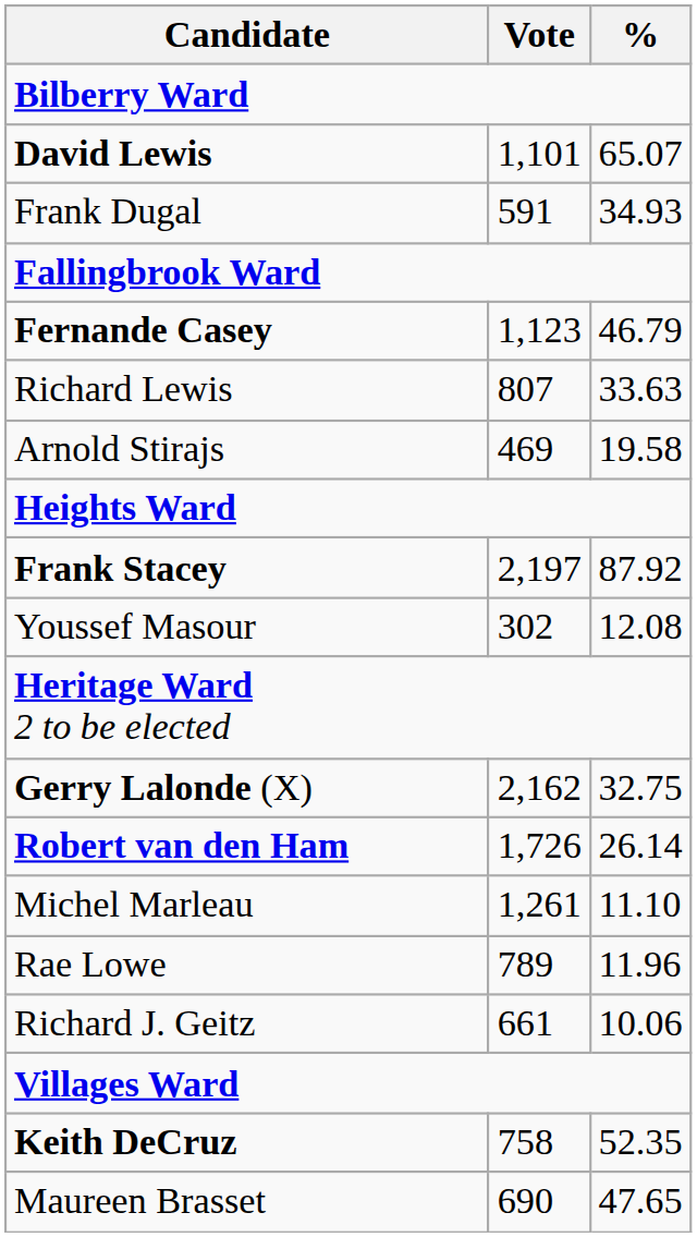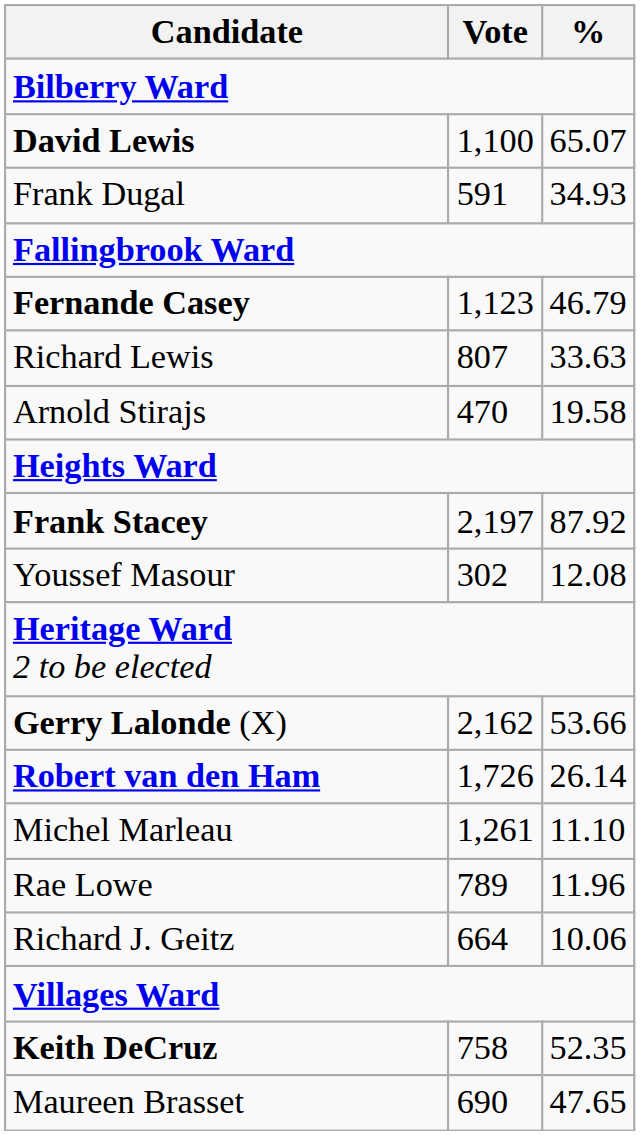 <table class="wikitable">
 <tr>
 <th bgcolor="#DDDDFF" width="200px">Candidate</th>
 <th bgcolor="#DDDDFF">Vote</th>
 <th bgcolor="#DDDDFF">%</th>
 </tr>
 <tr>
 <td colspan="4"><strong><a href='#'>Bilberry Ward</a></strong></td>
 </tr>
 <tr>
 <td><strong>David Lewis</strong></td>
-<td>1,101</td>
+<td>1,100</td>
 <td>65.07</td>
 </tr>
 <tr>
 <td>Frank Dugal</td>
 <td>591</td>
 <td>34.93</td>
 </tr>
 <tr>
 <td colspan="4"><strong><a href='#'>Fallingbrook Ward</a></strong></td>
 </tr>
 <tr>
 <td><strong>Fernande Casey</strong></td>
 <td>1,123</td>
 <td>46.79</td>
 </tr>
 <tr>
 <td>Richard Lewis</td>
 <td>807</td>
 <td>33.63</td>
 </tr>
 <tr>
 <td>Arnold Stirajs</td>
-<td>469</td>
+<td>470</td>
 <td>19.58</td>
 </tr>
 <tr>
 <td colspan="4"><strong><a href='#'>Heights Ward</a></strong></td>
 </tr>
 <tr>
 <td><strong>Frank Stacey</strong></td>
 <td>2,197</td>
 <td>87.92</td>
 </tr>
 <tr>
 <td>Youssef Masour</td>
 <td>302</td>
 <td>12.08</td>
 </tr>
 <tr>
 <td colspan="4"><strong><a href='#'>Heritage Ward</a></strong> <br> <em>2 to be elected</em></td>
 </tr>
 <tr>
 <td><strong>Gerry Lalonde</strong> (X)</td>
 <td>2,162</td>
-<td>32.75</td>
+<td>53.66</td>
 </tr>
 <tr>
 <td><strong><a href='#'>Robert van den Ham</a></strong></td>
 <td>1,726</td>
 <td>26.14</td>
 </tr>
 <tr>
 <td>Michel Marleau</td>
 <td>1,261</td>
 <td>11.10</td>
 </tr>
 <tr>
 <td>Rae Lowe</td>
 <td>789</td>
 <td>11.96</td>
 </tr>
 <tr>
 <td>Richard J. Geitz</td>
-<td>661</td>
+<td>664</td>
 <td>10.06</td>
 </tr>
 <tr>
 <td colspan="4"><strong><a href='#'>Villages Ward</a></strong></td>
 </tr>
 <tr>
 <td><strong>Keith DeCruz</strong></td>
 <td>758</td>
 <td>52.35</td>
 </tr>
 <tr>
 <td>Maureen Brasset</td>
 <td>690</td>
 <td>47.65</td>
 </tr>
 </table>
